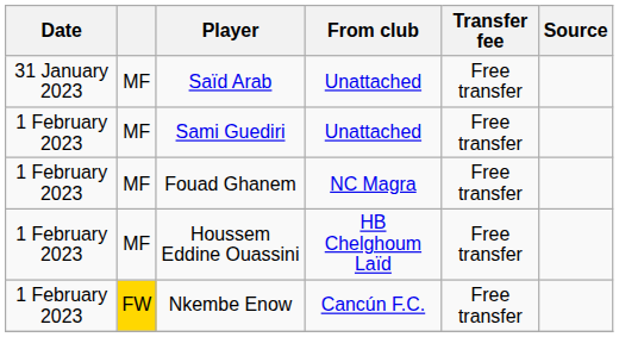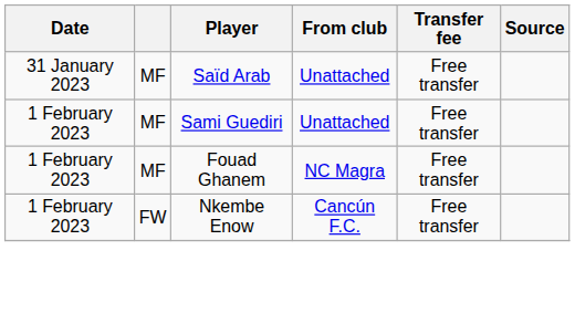 <table class="wikitable sortable" style="width:70%; text-align:center; font-size:85%; text-align:centre;">
 <tr>
 <th>Date</th>
 <th></th>
 <th>Player</th>
 <th>From club</th>
 <th>Transfer fee</th>
 <th>Source</th>
 </tr>
 <tr>
 <td>31 January 2023</td>
 <td>MF</td>
 <td> <a href='#'>Saïd Arab</a></td>
 <td><a href='#'>Unattached</a></td>
 <td>Free transfer</td>
 <td></td>
 </tr>
 <tr>
 <td>1 February 2023</td>
 <td>MF</td>
 <td> <a href='#'>Sami Guediri</a></td>
 <td><a href='#'>Unattached</a></td>
 <td>Free transfer</td>
 <td></td>
 </tr>
 <tr>
 <td>1 February 2023</td>
 <td>MF</td>
 <td> Fouad Ghanem</td>
 <td><a href='#'>NC Magra</a></td>
 <td>Free transfer</td>
 <td></td>
 </tr>
 <tr>
 <td>1 February 2023</td>
-<td>MF</td>
-<td> Houssem Eddine Ouassini</td>
-<td><a href='#'>HB Chelghoum Laïd</a></td>
-<td>Free transfer</td>
-<td></td>
-</tr>
-<tr>
-<td>1 February 2023</td>
-<td style="background: gold;">FW</td>
+<td>FW</td>
 <td> Nkembe Enow</td>
 <td><a href='#'>Cancún F.C.</a></td>
 <td>Free transfer</td>
 <td></td>
 </tr>
 <tr>
 </tr>
 </table>
